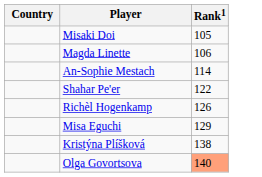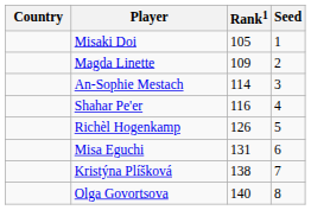 <table class="sortable wikitable">
 <tr>
 <th width="70">Country</th>
 <th width="175">Player</th>
 <th>Rank<sup>1</sup></th>
+<th>Seed</th>
 </tr>
 <tr>
 <td></td>
 <td><a href='#'>Misaki Doi</a></td>
 <td>105</td>
+<td>1</td>
 </tr>
 <tr>
 <td></td>
 <td><a href='#'>Magda Linette</a></td>
-<td>106</td>
+<td>109</td>
+<td>2</td>
 </tr>
 <tr>
 <td></td>
 <td><a href='#'>An-Sophie Mestach</a></td>
 <td>114</td>
+<td>3</td>
 </tr>
 <tr>
 <td></td>
 <td><a href='#'>Shahar Pe'er</a></td>
-<td>122</td>
+<td>116</td>
+<td>4</td>
 </tr>
 <tr>
 <td></td>
 <td><a href='#'>Richèl Hogenkamp</a></td>
 <td>126</td>
+<td>5</td>
 </tr>
 <tr>
 <td></td>
 <td><a href='#'>Misa Eguchi</a></td>
-<td>129</td>
+<td>131</td>
+<td>6</td>
 </tr>
 <tr>
 <td></td>
 <td><a href='#'>Kristýna Plíšková</a></td>
 <td>138</td>
+<td>7</td>
 </tr>
 <tr>
 <td></td>
 <td><a href='#'>Olga Govortsova</a></td>
-<td style="background: lightsalmon;">140</td>
+<td>140</td>
+<td>8</td>
 </tr>
 </table>
